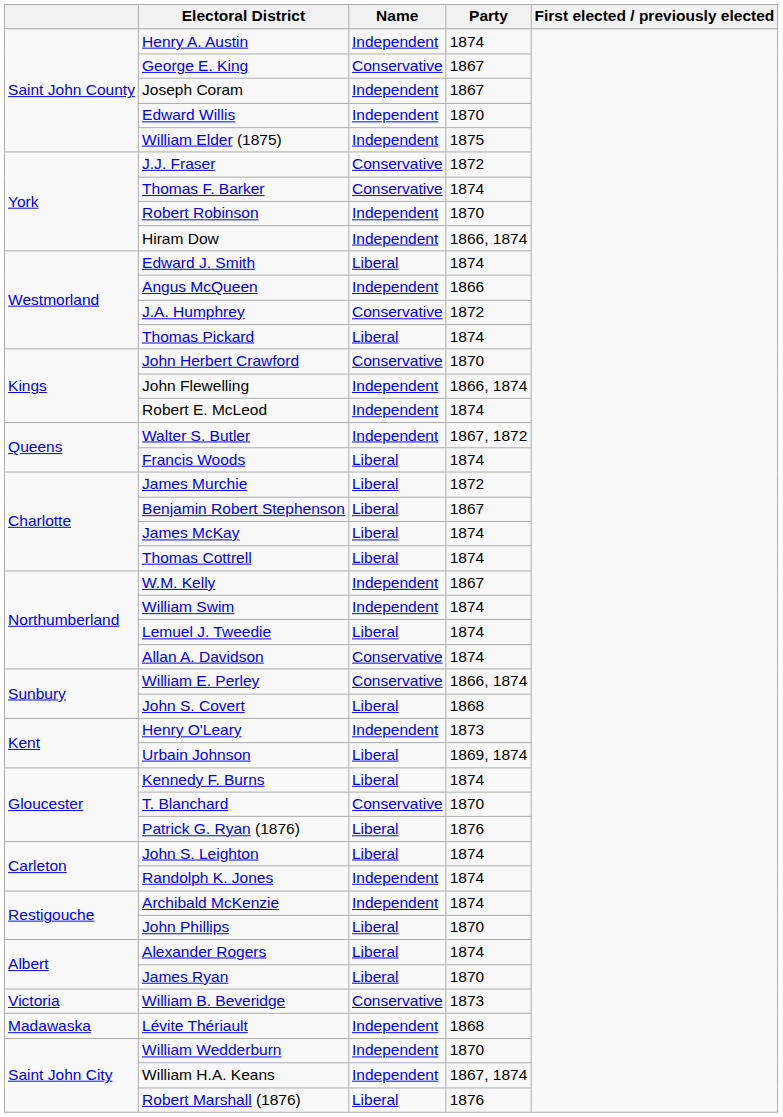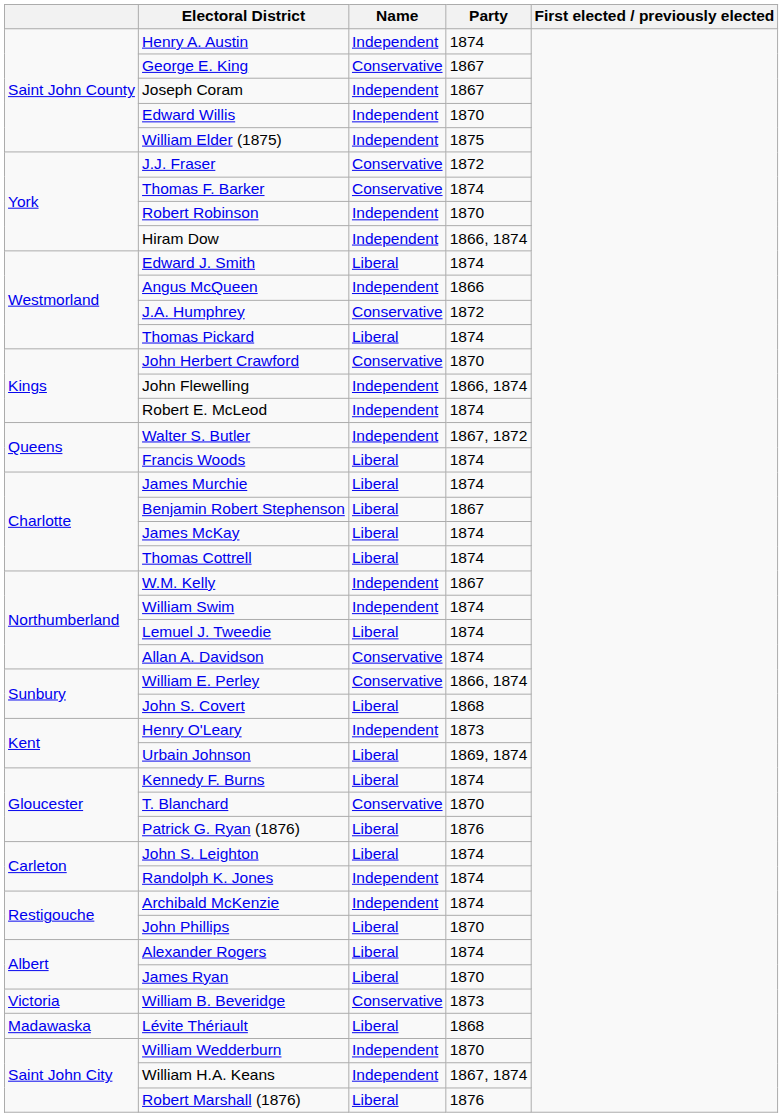 <table class="wikitable sortable">
 <tr>
 <th></th>
 <th>Electoral District</th>
 <th>Name</th>
 <th>Party</th>
 <th>First elected / previously elected</th>
 </tr>
 <tr>
 <td rowspan="5"><a href='#'>Saint John County</a></td>
 <td><a href='#'>Henry A. Austin</a></td>
 <td><a href='#'>Independent</a></td>
 <td>1874</td>
 </tr>
 <tr>
 <td><a href='#'>George E. King</a></td>
 <td><a href='#'>Conservative</a></td>
 <td>1867</td>
 </tr>
 <tr>
 <td>Joseph Coram</td>
 <td><a href='#'>Independent</a></td>
 <td>1867</td>
 </tr>
 <tr>
 <td><a href='#'>Edward Willis</a></td>
 <td><a href='#'>Independent</a></td>
 <td>1870</td>
 </tr>
 <tr>
 <td><a href='#'>William Elder</a> (1875)</td>
 <td><a href='#'>Independent</a></td>
 <td>1875</td>
 </tr>
 <tr>
 <td rowspan="4"><a href='#'>York</a></td>
 <td><a href='#'>J.J. Fraser</a></td>
 <td><a href='#'>Conservative</a></td>
 <td>1872</td>
 </tr>
 <tr>
 <td><a href='#'>Thomas F. Barker</a></td>
 <td><a href='#'>Conservative</a></td>
 <td>1874</td>
 </tr>
 <tr>
 <td><a href='#'>Robert Robinson</a></td>
 <td><a href='#'>Independent</a></td>
 <td>1870</td>
 </tr>
 <tr>
 <td>Hiram Dow</td>
 <td><a href='#'>Independent</a></td>
 <td>1866, 1874</td>
 </tr>
 <tr>
 <td rowspan="4"><a href='#'>Westmorland</a></td>
 <td><a href='#'>Edward J. Smith</a></td>
 <td><a href='#'>Liberal</a></td>
 <td>1874</td>
 </tr>
 <tr>
 <td><a href='#'>Angus McQueen</a></td>
 <td><a href='#'>Independent</a></td>
 <td>1866</td>
 </tr>
 <tr>
 <td><a href='#'>J.A. Humphrey</a></td>
 <td><a href='#'>Conservative</a></td>
 <td>1872</td>
 </tr>
 <tr>
 <td><a href='#'>Thomas Pickard</a></td>
 <td><a href='#'>Liberal</a></td>
 <td>1874</td>
 </tr>
 <tr>
 <td rowspan="3"><a href='#'>Kings</a></td>
 <td><a href='#'>John Herbert Crawford</a></td>
 <td><a href='#'>Conservative</a></td>
 <td>1870</td>
 </tr>
 <tr>
 <td>John Flewelling</td>
 <td><a href='#'>Independent</a></td>
 <td>1866, 1874</td>
 </tr>
 <tr>
 <td>Robert E. McLeod</td>
 <td><a href='#'>Independent</a></td>
 <td>1874</td>
 </tr>
 <tr>
 <td rowspan="2"><a href='#'>Queens</a></td>
 <td><a href='#'>Walter S. Butler</a></td>
 <td><a href='#'>Independent</a></td>
 <td>1867, 1872</td>
 </tr>
 <tr>
 <td><a href='#'>Francis Woods</a></td>
 <td><a href='#'>Liberal</a></td>
 <td>1874</td>
 </tr>
 <tr>
 <td rowspan="4"><a href='#'>Charlotte</a></td>
 <td><a href='#'>James Murchie</a></td>
 <td><a href='#'>Liberal</a></td>
-<td>1872</td>
+<td>1874</td>
 </tr>
 <tr>
 <td><a href='#'>Benjamin Robert Stephenson</a></td>
 <td><a href='#'>Liberal</a></td>
 <td>1867</td>
 </tr>
 <tr>
 <td><a href='#'>James McKay</a></td>
 <td><a href='#'>Liberal</a></td>
 <td>1874</td>
 </tr>
 <tr>
 <td><a href='#'>Thomas Cottrell</a></td>
 <td><a href='#'>Liberal</a></td>
 <td>1874</td>
 </tr>
 <tr>
 <td rowspan="4"><a href='#'>Northumberland</a></td>
 <td><a href='#'>W.M. Kelly</a></td>
 <td><a href='#'>Independent</a></td>
 <td>1867</td>
 </tr>
 <tr>
 <td><a href='#'>William Swim</a></td>
 <td><a href='#'>Independent</a></td>
 <td>1874</td>
 </tr>
 <tr>
 <td><a href='#'>Lemuel J. Tweedie</a></td>
 <td><a href='#'>Liberal</a></td>
 <td>1874</td>
 </tr>
 <tr>
 <td><a href='#'>Allan A. Davidson</a></td>
 <td><a href='#'>Conservative</a></td>
 <td>1874</td>
 </tr>
 <tr>
 <td rowspan="2"><a href='#'>Sunbury</a></td>
 <td><a href='#'>William E. Perley</a></td>
 <td><a href='#'>Conservative</a></td>
 <td>1866, 1874</td>
 </tr>
 <tr>
 <td><a href='#'>John S. Covert</a></td>
 <td><a href='#'>Liberal</a></td>
 <td>1868</td>
 </tr>
 <tr>
 <td rowspan="2"><a href='#'>Kent</a></td>
 <td><a href='#'>Henry O'Leary</a></td>
 <td><a href='#'>Independent</a></td>
 <td>1873</td>
 </tr>
 <tr>
 <td><a href='#'>Urbain Johnson</a></td>
 <td><a href='#'>Liberal</a></td>
 <td>1869, 1874</td>
 </tr>
 <tr>
 <td rowspan="3"><a href='#'>Gloucester</a></td>
 <td><a href='#'>Kennedy F. Burns</a></td>
 <td><a href='#'>Liberal</a></td>
 <td>1874</td>
 </tr>
 <tr>
 <td><a href='#'>T. Blanchard</a></td>
 <td><a href='#'>Conservative</a></td>
 <td>1870</td>
 </tr>
 <tr>
 <td><a href='#'>Patrick G. Ryan</a> (1876)</td>
 <td><a href='#'>Liberal</a></td>
 <td>1876</td>
 </tr>
 <tr>
 <td rowspan="2"><a href='#'>Carleton</a></td>
 <td><a href='#'>John S. Leighton</a></td>
 <td><a href='#'>Liberal</a></td>
 <td>1874</td>
 </tr>
 <tr>
 <td><a href='#'>Randolph K. Jones</a></td>
 <td><a href='#'>Independent</a></td>
 <td>1874</td>
 </tr>
 <tr>
 <td rowspan="2"><a href='#'>Restigouche</a></td>
 <td><a href='#'>Archibald McKenzie</a></td>
 <td><a href='#'>Independent</a></td>
 <td>1874</td>
 </tr>
 <tr>
 <td><a href='#'>John Phillips</a></td>
 <td><a href='#'>Liberal</a></td>
 <td>1870</td>
 </tr>
 <tr>
 <td rowspan="2"><a href='#'>Albert</a></td>
 <td><a href='#'>Alexander Rogers</a></td>
 <td><a href='#'>Liberal</a></td>
 <td>1874</td>
 </tr>
 <tr>
 <td><a href='#'>James Ryan</a></td>
 <td><a href='#'>Liberal</a></td>
 <td>1870</td>
 </tr>
 <tr>
 <td><a href='#'>Victoria</a></td>
 <td><a href='#'>William B. Beveridge</a></td>
 <td><a href='#'>Conservative</a></td>
 <td>1873</td>
 </tr>
 <tr>
 <td><a href='#'>Madawaska</a></td>
 <td><a href='#'>Lévite Thériault</a></td>
-<td><a href='#'>Independent</a></td>
+<td><a href='#'>Liberal</a></td>
 <td>1868</td>
 </tr>
 <tr>
 <td rowspan="3"><a href='#'>Saint John City</a></td>
 <td><a href='#'>William Wedderburn</a></td>
 <td><a href='#'>Independent</a></td>
 <td>1870</td>
 </tr>
 <tr>
 <td>William H.A. Keans</td>
 <td><a href='#'>Independent</a></td>
 <td>1867, 1874</td>
 </tr>
 <tr>
 <td><a href='#'>Robert Marshall</a> (1876)</td>
 <td><a href='#'>Liberal</a></td>
 <td>1876</td>
 </tr>
 </table>
